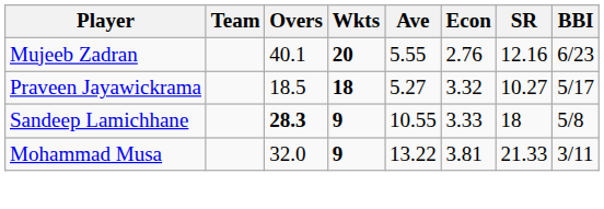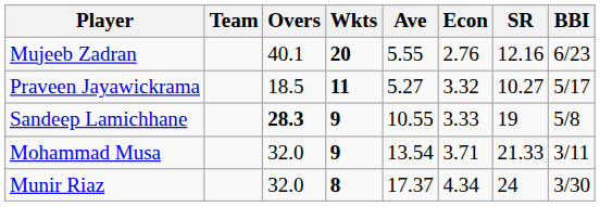 <table class="wikitable sortable">
 <tr>
 <th>Player</th>
 <th>Team</th>
 <th>Overs</th>
 <th>Wkts</th>
 <th>Ave</th>
 <th>Econ</th>
 <th>SR</th>
 <th>BBI</th>
 </tr>
 <tr>
 <td><a href='#'>Mujeeb Zadran</a></td>
 <td></td>
 <td>40.1</td>
 <td><strong>20</strong></td>
 <td>5.55</td>
 <td>2.76</td>
 <td>12.16</td>
 <td>6/23</td>
 </tr>
 <tr>
 <td><a href='#'>Praveen Jayawickrama</a></td>
 <td></td>
 <td>18.5</td>
-<td><strong>18</strong></td>
+<td><strong>11</strong></td>
 <td>5.27</td>
 <td>3.32</td>
 <td>10.27</td>
 <td>5/17</td>
 </tr>
 <tr>
 <td><a href='#'>Sandeep Lamichhane</a></td>
 <td></td>
 <td><strong>28.3</strong></td>
 <td><strong>9</strong></td>
 <td>10.55</td>
 <td>3.33</td>
-<td>18</td>
+<td>19</td>
 <td>5/8</td>
 </tr>
 <tr>
 <td><a href='#'>Mohammad Musa</a></td>
 <td></td>
 <td>32.0</td>
 <td><strong>9</strong></td>
-<td>13.22</td>
-<td>3.81</td>
+<td>13.54</td>
+<td>3.71</td>
 <td>21.33</td>
 <td>3/11</td>
 </tr>
+<tr>
+<td><a href='#'>Munir Riaz</a></td>
+<td></td>
+<td>32.0</td>
+<td><strong>8</strong></td>
+<td>17.37</td>
+<td>4.34</td>
+<td>24</td>
+<td>3/30</td>
+</tr>
 </table>
